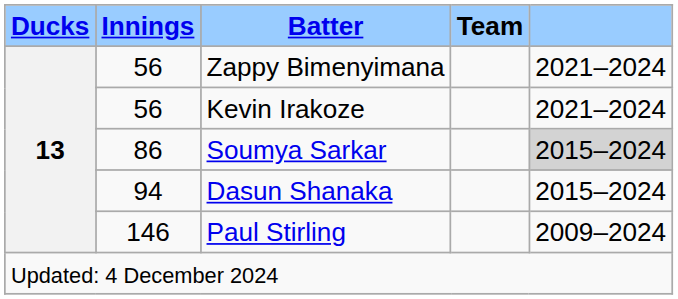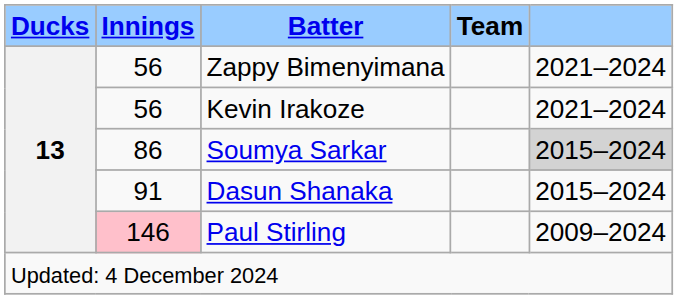 <table class="wikitable sortable defaultleft" style="font-size: 95%">
 <tr>
 <th scope="col" style="background-color:#9cf;"><a href='#'>Ducks</a></th>
 <th scope="col" style="background-color:#9cf;"><a href='#'>Innings</a></th>
 <th scope="col" style="background-color:#9cf;"><a href='#'>Batter</a></th>
 <th scope="col" style="background-color:#9cf;">Team</th>
 <th scope="col" style="background-color:#9cf;"></th>
 </tr>
 <tr>
 <th scope=row rowspan=5>13</th>
 <td style="text-align:center;">56</td>
 <td>Zappy Bimenyimana</td>
 <td></td>
 <td style="text-align:center;">2021–2024</td>
 </tr>
 <tr>
 <td style="text-align:center;">56</td>
 <td>Kevin Irakoze</td>
 <td></td>
 <td style="text-align:center;">2021–2024</td>
 </tr>
 <tr>
 <td style="text-align:center;">86</td>
 <td><a href='#'>Soumya Sarkar</a></td>
 <td></td>
 <td style="background: lightgrey; text-align:center;">2015–2024</td>
 </tr>
 <tr>
-<td style="text-align:center;">94</td>
+<td style="text-align:center;">91</td>
 <td><a href='#'>Dasun Shanaka</a></td>
 <td></td>
 <td style="text-align:center;">2015–2024</td>
 </tr>
 <tr>
-<td style="text-align:center;">146</td>
+<td style="background: pink; text-align:center;">146</td>
 <td><a href='#'>Paul Stirling</a></td>
 <td></td>
 <td style="text-align:center;">2009–2024</td>
 </tr>
 <tr class="sortbottom">
 <td scope="row" colspan=5 style="text-align:left;"><small>Updated: 4 December 2024</small></td>
 </tr>
 </table>
